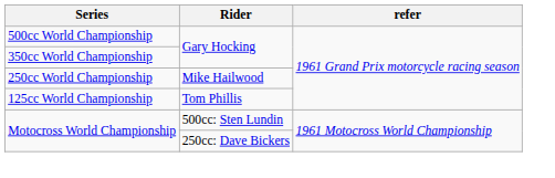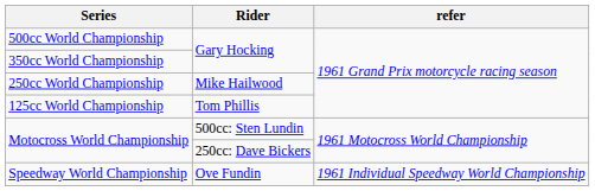 <table class="wikitable" style="font-size: 87%;">
 <tr>
 <th>Series</th>
 <th>Rider</th>
 <th>refer</th>
 </tr>
 <tr>
 <td><a href='#'>500cc World Championship</a></td>
 <td rowspan=2> <a href='#'>Gary Hocking</a></td>
 <td rowspan=4><em><a href='#'>1961 Grand Prix motorcycle racing season</a></em></td>
 </tr>
 <tr>
 <td><a href='#'>350cc World Championship</a></td>
 </tr>
 <tr>
 <td><a href='#'>250cc World Championship</a></td>
 <td> <a href='#'>Mike Hailwood</a></td>
 </tr>
 <tr>
 <td><a href='#'>125cc World Championship</a></td>
 <td> <a href='#'>Tom Phillis</a></td>
 </tr>
 <tr>
 <td rowspan=2><a href='#'>Motocross World Championship</a></td>
 <td>500cc:  <a href='#'>Sten Lundin</a></td>
 <td rowspan=2><em><a href='#'>1961 Motocross World Championship</a></em></td>
 </tr>
 <tr>
 <td>250cc:  <a href='#'>Dave Bickers</a></td>
 </tr>
+<tr>
+<td><a href='#'>Speedway World Championship</a></td>
+<td> <a href='#'>Ove Fundin</a></td>
+<td><em><a href='#'>1961 Individual Speedway World Championship</a></em></td>
+</tr>
 </table>
